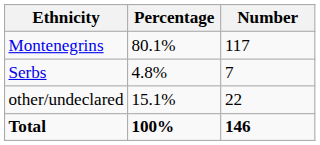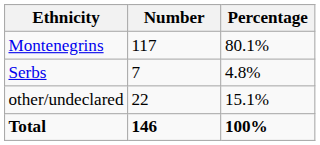 <table class="wikitable">
 <tr>
 <th width="100px">Ethnicity</th>
+<th width="80px">Number</th>
 <th width="80px">Percentage</th>
-<th width="80px">Number</th>
 </tr>
 <tr>
 <td><a href='#'>Montenegrins</a></td>
+<td>117</td>
 <td>80.1%</td>
-<td>117</td>
 </tr>
 <tr>
 <td><a href='#'>Serbs</a></td>
+<td>7</td>
 <td>4.8%</td>
-<td>7</td>
 </tr>
 <tr>
 <td>other/undeclared</td>
+<td>22</td>
 <td>15.1%</td>
-<td>22</td>
 </tr>
 <tr>
 <td><strong>Total</strong></td>
+<td><strong>146</strong></td>
 <td><strong>100%</strong></td>
-<td><strong>146</strong></td>
 </tr>
 </table>
